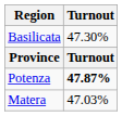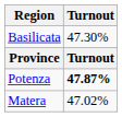 <table class="wikitable">
 <tr>
 <th>Region</th>
 <th>Turnout</th>
 </tr>
 <tr>
 <td><a href='#'>Basilicata</a></td>
 <td>47.30%</td>
 </tr>
 <tr>
 <th>Province</th>
 <th>Turnout</th>
 </tr>
 <tr>
 <td><a href='#'>Potenza</a></td>
 <td><strong>47.87%</strong></td>
 </tr>
 <tr>
 <td><a href='#'>Matera</a></td>
-<td>47.03%</td>
+<td>47.02%</td>
 </tr>
 </table>
